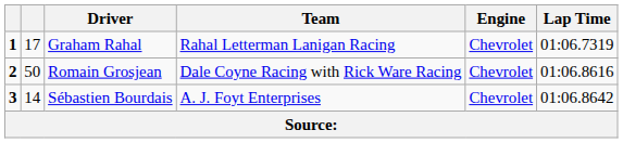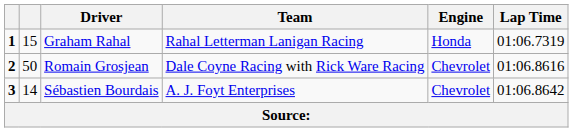 <table class="wikitable" style="font-size:95%;">
 <tr>
 <th></th>
 <th></th>
 <th>Driver</th>
 <th>Team</th>
 <th>Engine</th>
 <th>Lap Time</th>
 </tr>
 <tr>
 <td style="text-align:center;"><strong>1</strong></td>
-<td style="text-align:center;">17</td>
+<td style="text-align:center;">15</td>
 <td> <a href='#'>Graham Rahal</a></td>
 <td><a href='#'>Rahal Letterman Lanigan Racing</a></td>
-<td><a href='#'>Chevrolet</a></td>
+<td><a href='#'>Honda</a></td>
 <td>01:06.7319</td>
 </tr>
 <tr>
 <td style="text-align:center;"><strong>2</strong></td>
 <td style="text-align:center;">50</td>
 <td> <a href='#'>Romain Grosjean</a> <strong></strong></td>
 <td><a href='#'>Dale Coyne Racing</a> with <a href='#'>Rick Ware Racing</a></td>
 <td><a href='#'>Chevrolet</a></td>
 <td>01:06.8616</td>
 </tr>
 <tr>
 <td style="text-align:center;"><strong>3</strong></td>
 <td style="text-align:center;">14</td>
 <td> <a href='#'>Sébastien Bourdais</a></td>
 <td><a href='#'>A. J. Foyt Enterprises</a></td>
 <td><a href='#'>Chevrolet</a></td>
 <td>01:06.8642</td>
 </tr>
 <tr>
 <th colspan="6">Source:</th>
 </tr>
 </table>
